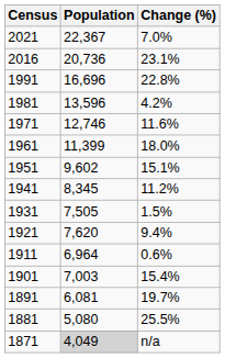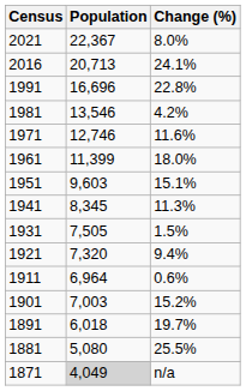 <table class="wikitable">
 <tr>
 <th>Census</th>
 <th>Population</th>
 <th>Change (%)</th>
 </tr>
 <tr>
 <td>2021</td>
 <td>22,367</td>
-<td>7.0%</td>
+<td>8.0%</td>
 </tr>
 <tr>
 <td>2016</td>
-<td>20,736</td>
-<td>23.1%</td>
+<td>20,713</td>
+<td>24.1%</td>
 </tr>
 <tr>
 <td>1991</td>
 <td>16,696</td>
 <td>22.8%</td>
 </tr>
 <tr>
 <td>1981</td>
-<td>13,596</td>
+<td>13,546</td>
 <td>4.2%</td>
 </tr>
 <tr>
 <td>1971</td>
 <td>12,746</td>
 <td>11.6%</td>
 </tr>
 <tr>
 <td>1961</td>
 <td>11,399</td>
 <td>18.0%</td>
 </tr>
 <tr>
 <td>1951</td>
-<td>9,602</td>
+<td>9,603</td>
 <td>15.1%</td>
 </tr>
 <tr>
 <td>1941</td>
 <td>8,345</td>
-<td>11.2%</td>
+<td>11.3%</td>
 </tr>
 <tr>
 <td>1931</td>
 <td>7,505</td>
 <td>1.5%</td>
 </tr>
 <tr>
 <td>1921</td>
-<td>7,620</td>
+<td>7,320</td>
 <td>9.4%</td>
 </tr>
 <tr>
 <td>1911</td>
 <td>6,964</td>
 <td>0.6%</td>
 </tr>
 <tr>
 <td>1901</td>
 <td>7,003</td>
-<td>15.4%</td>
+<td>15.2%</td>
 </tr>
 <tr>
 <td>1891</td>
-<td>6,081</td>
+<td>6,018</td>
 <td>19.7%</td>
 </tr>
 <tr>
 <td>1881</td>
 <td>5,080</td>
 <td>25.5%</td>
 </tr>
 <tr>
 <td>1871</td>
 <td style="background: lightgrey;">4,049</td>
 <td>n/a</td>
 </tr>
 </table>
